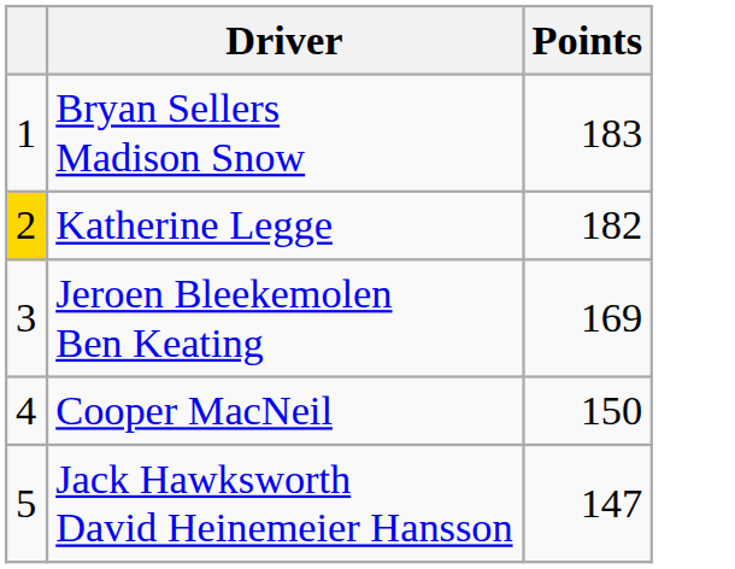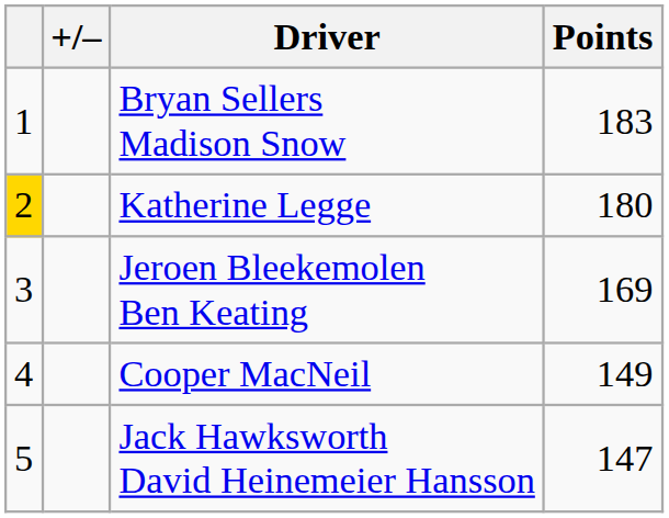 <table class="wikitable" style="font-size: 95%;">
 <tr>
 <th scope="col"></th>
+<th scope="col">+/–</th>
 <th scope="col">Driver</th>
 <th scope="col">Points</th>
 </tr>
 <tr>
 <td align=center>1</td>
+<td align="left"></td>
 <td> <a href='#'>Bryan Sellers</a><br> <a href='#'>Madison Snow</a></td>
 <td align=right>183</td>
 </tr>
 <tr>
 <td align=center style="background: gold;">2</td>
+<td align="left"></td>
 <td> <a href='#'>Katherine Legge</a></td>
-<td align=right>182</td>
+<td align=right>180</td>
 </tr>
 <tr>
 <td align=center>3</td>
+<td align="left"></td>
 <td> <a href='#'>Jeroen Bleekemolen</a><br> <a href='#'>Ben Keating</a></td>
 <td align=right>169</td>
 </tr>
 <tr>
 <td align=center>4</td>
+<td align="left"></td>
 <td> <a href='#'>Cooper MacNeil</a></td>
-<td align=right>150</td>
+<td align=right>149</td>
 </tr>
 <tr>
 <td align=center>5</td>
+<td align="left"></td>
 <td> <a href='#'>Jack Hawksworth</a><br> <a href='#'>David Heinemeier Hansson</a></td>
 <td align=right>147</td>
 </tr>
 </table>
